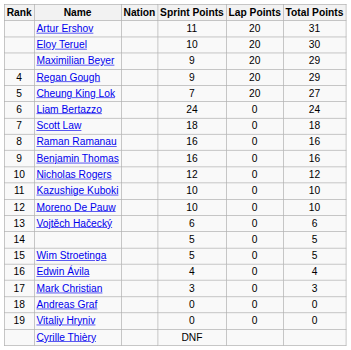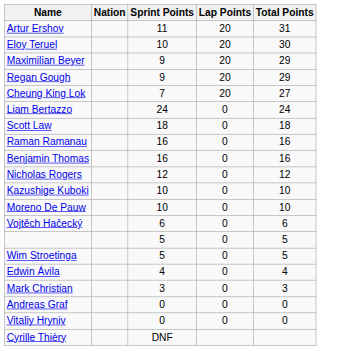 <table class="wikitable sortable" style="text-align:center">
 <tr>
-<th>Rank</th>
 <th>Name</th>
 <th>Nation</th>
 <th>Sprint Points</th>
 <th>Lap Points</th>
 <th>Total Points</th>
 </tr>
 <tr>
-<td></td>
 <td align=left><a href='#'>Artur Ershov</a></td>
 <td align=left></td>
 <td>11</td>
 <td>20</td>
 <td>31</td>
 </tr>
 <tr>
-<td></td>
 <td align=left><a href='#'>Eloy Teruel</a></td>
 <td align=left></td>
 <td>10</td>
 <td>20</td>
 <td>30</td>
 </tr>
 <tr>
-<td></td>
 <td align=left><a href='#'>Maximilian Beyer</a></td>
 <td align=left></td>
 <td>9</td>
 <td>20</td>
 <td>29</td>
 </tr>
 <tr>
-<td>4</td>
 <td align=left><a href='#'>Regan Gough</a></td>
 <td align=left></td>
 <td>9</td>
 <td>20</td>
 <td>29</td>
 </tr>
 <tr>
-<td>5</td>
 <td align=left><a href='#'>Cheung King Lok</a></td>
 <td align=left></td>
 <td>7</td>
 <td>20</td>
 <td>27</td>
 </tr>
 <tr>
-<td>6</td>
 <td align=left><a href='#'>Liam Bertazzo</a></td>
 <td align=left></td>
 <td>24</td>
 <td>0</td>
 <td>24</td>
 </tr>
 <tr>
-<td>7</td>
 <td align=left><a href='#'>Scott Law</a></td>
 <td align=left></td>
 <td>18</td>
 <td>0</td>
 <td>18</td>
 </tr>
 <tr>
-<td>8</td>
 <td align=left><a href='#'>Raman Ramanau</a></td>
 <td align=left></td>
 <td>16</td>
 <td>0</td>
 <td>16</td>
 </tr>
 <tr>
-<td>9</td>
 <td align=left><a href='#'>Benjamin Thomas</a></td>
 <td align=left></td>
 <td>16</td>
 <td>0</td>
 <td>16</td>
 </tr>
 <tr>
-<td>10</td>
 <td align=left><a href='#'>Nicholas Rogers</a></td>
 <td align=left></td>
 <td>12</td>
 <td>0</td>
 <td>12</td>
 </tr>
 <tr>
-<td>11</td>
 <td align=left><a href='#'>Kazushige Kuboki</a></td>
 <td align=left></td>
 <td>10</td>
 <td>0</td>
 <td>10</td>
 </tr>
 <tr>
-<td>12</td>
 <td align=left><a href='#'>Moreno De Pauw</a></td>
 <td align=left></td>
 <td>10</td>
 <td>0</td>
 <td>10</td>
 </tr>
 <tr>
-<td>13</td>
 <td align=left><a href='#'>Vojtěch Hačecký</a></td>
 <td align=left></td>
 <td>6</td>
 <td>0</td>
 <td>6</td>
 </tr>
 <tr>
-<td>14</td>
 <td align=left></td>
 <td align=left></td>
 <td>5</td>
 <td>0</td>
 <td>5</td>
 </tr>
 <tr>
-<td>15</td>
 <td align=left><a href='#'>Wim Stroetinga</a></td>
 <td align=left></td>
 <td>5</td>
 <td>0</td>
 <td>5</td>
 </tr>
 <tr>
-<td>16</td>
 <td align=left><a href='#'>Edwin Ávila</a></td>
 <td align=left></td>
 <td>4</td>
 <td>0</td>
 <td>4</td>
 </tr>
 <tr>
-<td>17</td>
 <td align=left><a href='#'>Mark Christian</a></td>
 <td align=left></td>
 <td>3</td>
 <td>0</td>
 <td>3</td>
 </tr>
 <tr>
-<td>18</td>
 <td align=left><a href='#'>Andreas Graf</a></td>
 <td align=left></td>
 <td>0</td>
 <td>0</td>
 <td>0</td>
 </tr>
 <tr>
-<td>19</td>
 <td align=left><a href='#'>Vitaliy Hryniv</a></td>
 <td align=left></td>
 <td>0</td>
 <td>0</td>
 <td>0</td>
 </tr>
 <tr>
-<td></td>
 <td align=left><a href='#'>Cyrille Thièry</a></td>
 <td align=left></td>
 <td>DNF</td>
 <td></td>
 <td></td>
 </tr>
 </table>
